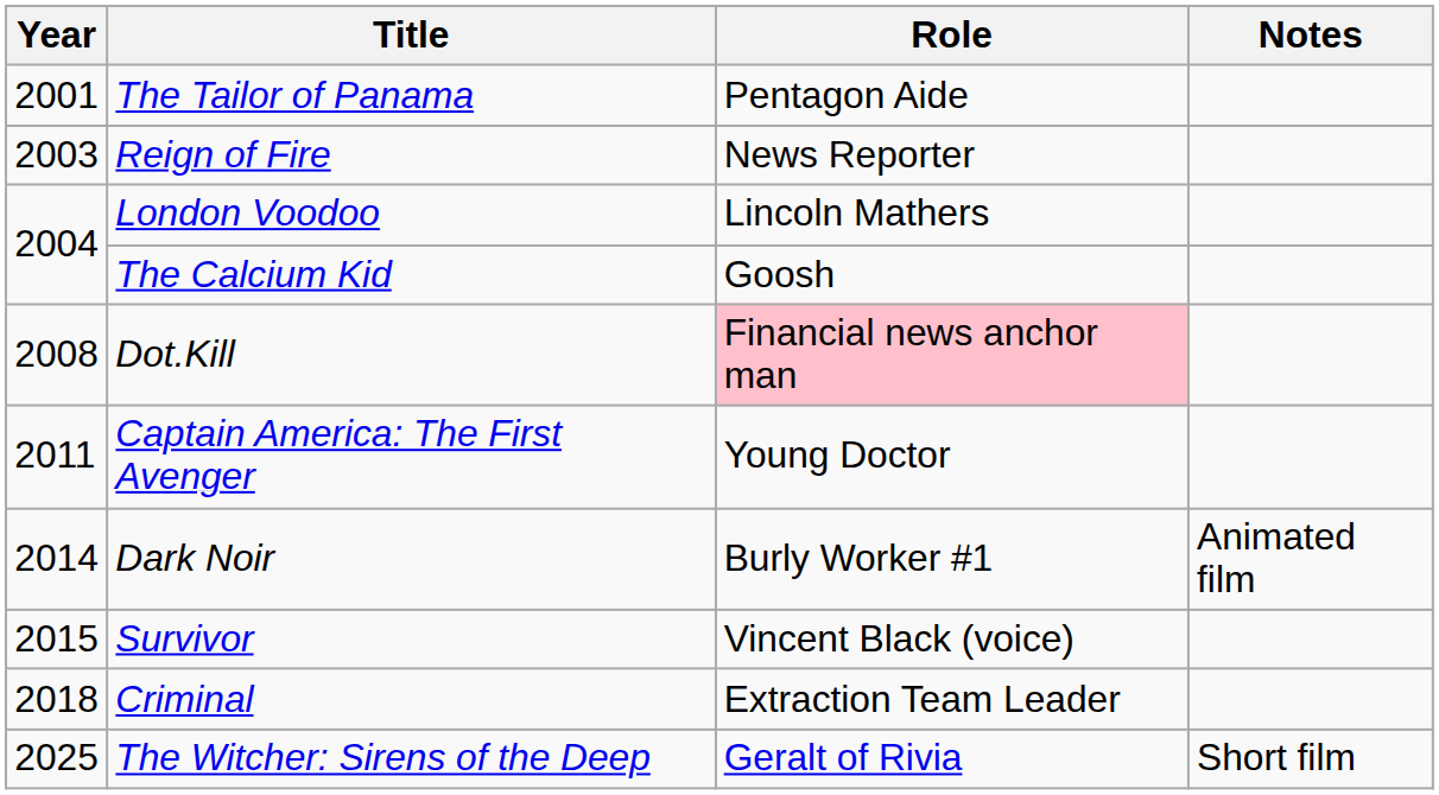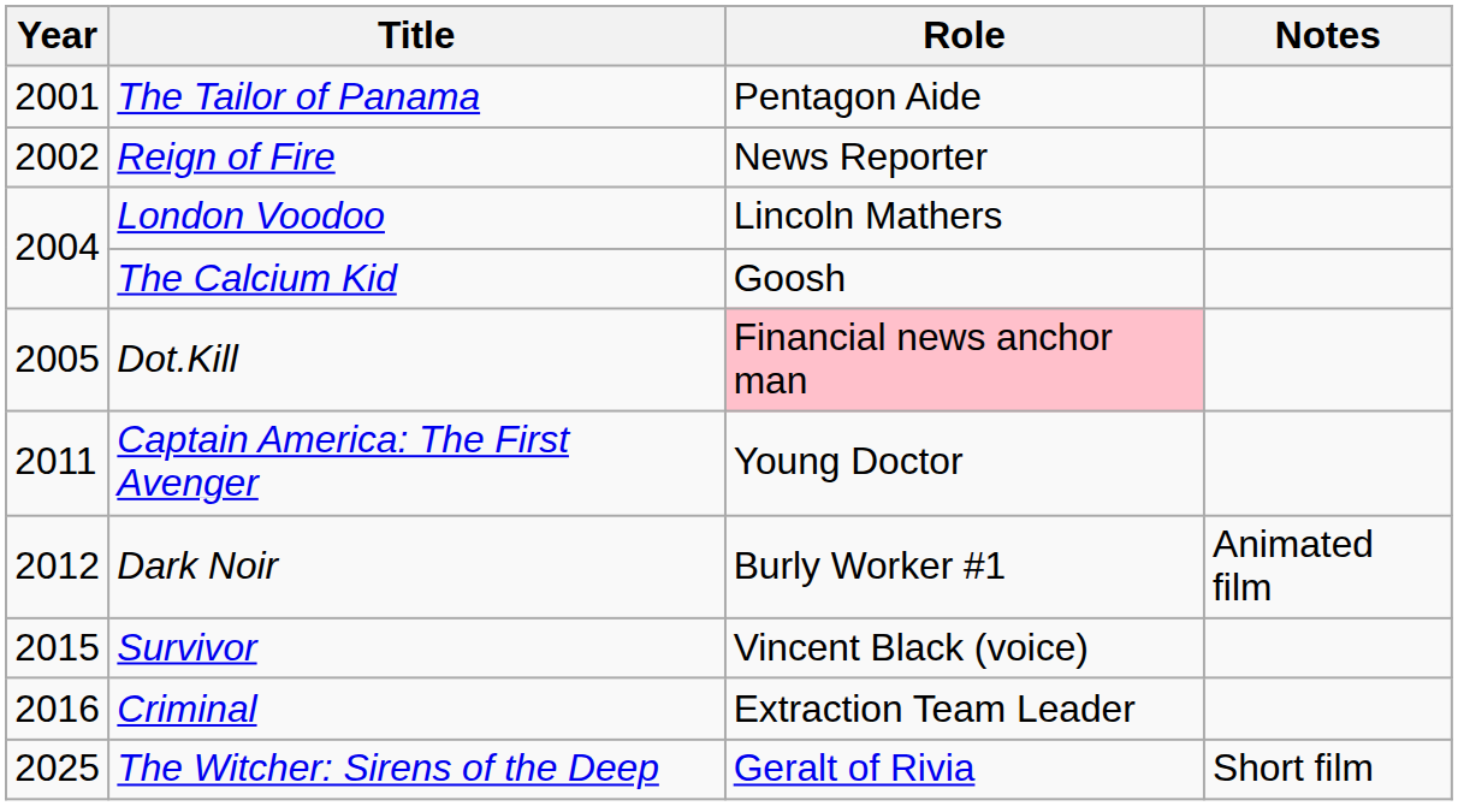 <table class="wikitable">
 <tr>
 <th>Year</th>
 <th>Title</th>
 <th>Role</th>
 <th>Notes</th>
 </tr>
 <tr>
 <td>2001</td>
 <td><em><a href='#'>The Tailor of Panama</a></em></td>
 <td>Pentagon Aide</td>
 <td></td>
 </tr>
 <tr>
-<td>2003</td>
+<td>2002</td>
 <td><em><a href='#'>Reign of Fire</a></em></td>
 <td>News Reporter</td>
 <td></td>
 </tr>
 <tr>
 <td rowspan="2">2004</td>
 <td><em><a href='#'>London Voodoo</a></em></td>
 <td>Lincoln Mathers</td>
 <td></td>
 </tr>
 <tr>
 <td><em><a href='#'>The Calcium Kid</a></em></td>
 <td>Goosh</td>
 <td></td>
 </tr>
 <tr>
-<td>2008</td>
+<td>2005</td>
 <td><em>Dot.Kill</em></td>
 <td style="background: pink;">Financial news anchor man</td>
 <td></td>
 </tr>
 <tr>
 <td>2011</td>
 <td><em><a href='#'>Captain America: The First Avenger</a></em></td>
 <td>Young Doctor</td>
 <td></td>
 </tr>
 <tr>
-<td>2014</td>
+<td>2012</td>
 <td><em>Dark Noir</em></td>
 <td>Burly Worker #1</td>
 <td>Animated film</td>
 </tr>
 <tr>
 <td>2015</td>
 <td><em><a href='#'>Survivor</a></em></td>
 <td>Vincent Black (voice)</td>
 <td></td>
 </tr>
 <tr>
-<td>2018</td>
+<td>2016</td>
 <td><em><a href='#'>Criminal</a></em></td>
 <td>Extraction Team Leader</td>
 <td></td>
 </tr>
 <tr>
 <td>2025</td>
 <td><em><a href='#'>The Witcher: Sirens of the Deep</a></em></td>
 <td><a href='#'>Geralt of Rivia</a></td>
 <td>Short film</td>
 </tr>
 </table>
